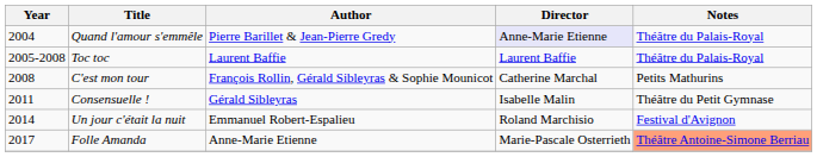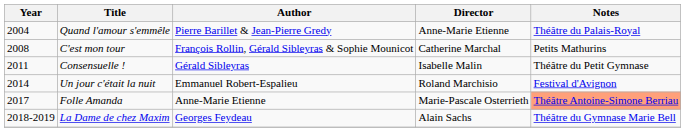 <table class="wikitable">
 <tr>
 <th>Year</th>
 <th>Title</th>
 <th>Author</th>
 <th>Director</th>
 <th>Notes</th>
 </tr>
 <tr>
 <td>2004</td>
 <td><em>Quand l'amour s'emmêle</em></td>
 <td><a href='#'>Pierre Barillet</a> & <a href='#'>Jean-Pierre Gredy</a></td>
-<td style="background: lavender;">Anne-Marie Etienne</td>
-<td><a href='#'>Théâtre du Palais-Royal</a></td>
-</tr>
-<tr>
-<td>2005-2008</td>
-<td><em>Toc toc</em></td>
-<td><a href='#'>Laurent Baffie</a></td>
-<td><a href='#'>Laurent Baffie</a></td>
+<td>Anne-Marie Etienne</td>
 <td><a href='#'>Théâtre du Palais-Royal</a></td>
 </tr>
 <tr>
 <td>2008</td>
 <td><em>C'est mon tour</em></td>
 <td><a href='#'>François Rollin</a>, <a href='#'>Gérald Sibleyras</a> & Sophie Mounicot</td>
 <td>Catherine Marchal</td>
 <td>Petits Mathurins</td>
 </tr>
 <tr>
 <td>2011</td>
 <td><em>Consensuelle !</em></td>
 <td><a href='#'>Gérald Sibleyras</a></td>
 <td>Isabelle Malin</td>
 <td>Théâtre du Petit Gymnase</td>
 </tr>
 <tr>
 <td>2014</td>
 <td><em>Un jour c'était la nuit</em></td>
 <td>Emmanuel Robert-Espalieu</td>
 <td>Roland Marchisio</td>
 <td><a href='#'>Festival d'Avignon</a></td>
 </tr>
 <tr>
 <td>2017</td>
 <td><em>Folle Amanda</em></td>
 <td>Anne-Marie Etienne</td>
 <td>Marie-Pascale Osterrieth</td>
 <td style="background: lightsalmon;"><a href='#'>Théâtre Antoine-Simone Berriau</a></td>
 </tr>
 <tr>
+<td>2018-2019</td>
+<td><em><a href='#'>La Dame de chez Maxim</a></em></td>
+<td><a href='#'>Georges Feydeau</a></td>
+<td>Alain Sachs</td>
+<td><a href='#'>Théâtre du Gymnase Marie Bell</a></td>
+</tr>
+<tr>
 </tr>
 </table>
